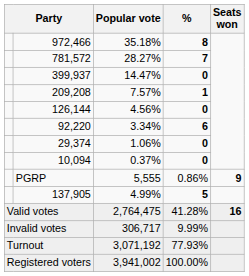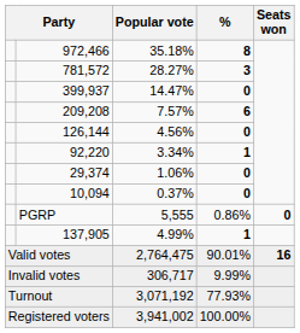 <table class=wikitable style="text-align:right">
 <tr>
 <th colspan=2>Party</th>
 <th>Popular vote</th>
 <th>%</th>
 <th>Seats<br>won</th>
 </tr>
 <tr>
 <td></td>
 <td>972,466</td>
 <td>35.18%</td>
 <td><strong>8</strong></td>
 </tr>
 <tr>
 <td></td>
 <td>781,572</td>
 <td>28.27%</td>
-<td><strong>7</strong></td>
+<td><strong>3</strong></td>
 </tr>
 <tr>
 <td></td>
 <td>399,937</td>
 <td>14.47%</td>
 <td><strong>0</strong></td>
 </tr>
 <tr>
 <td></td>
 <td>209,208</td>
 <td>7.57%</td>
-<td><strong>1</strong></td>
+<td><strong>6</strong></td>
 </tr>
 <tr>
 <td></td>
 <td>126,144</td>
 <td>4.56%</td>
 <td><strong>0</strong></td>
 </tr>
 <tr>
 <td></td>
 <td>92,220</td>
 <td>3.34%</td>
-<td><strong>6</strong></td>
+<td><strong>1</strong></td>
 </tr>
 <tr>
 <td></td>
 <td>29,374</td>
 <td>1.06%</td>
 <td><strong>0</strong></td>
 </tr>
 <tr>
 <td></td>
 <td>10,094</td>
 <td>0.37%</td>
 <td><strong>0</strong></td>
 </tr>
 <tr>
 <td></td>
 <td align=left>PGRP</td>
 <td>5,555</td>
 <td>0.86%</td>
-<td><strong>9</strong></td>
+<td><strong>0</strong></td>
 </tr>
 <tr>
 <td></td>
 <td>137,905</td>
 <td>4.99%</td>
-<td><strong>5</strong></td>
+<td><strong>1</strong></td>
 </tr>
 <tr bgcolor=#efefef>
 <td align=left colspan=2>Valid votes</td>
 <td>2,764,475</td>
-<td>41.28%</td>
+<td>90.01%</td>
 <td><strong>16</strong></td>
 </tr>
 <tr bgcolor=#efefef>
 <td align=left colspan=2>Invalid votes</td>
 <td>306,717</td>
 <td>9.99%</td>
 <td></td>
 </tr>
 <tr bgcolor=#efefef>
 <td align=left colspan=2>Turnout</td>
 <td>3,071,192</td>
 <td>77.93%</td>
 <td></td>
 </tr>
 <tr bgcolor=#efefef>
 <td align=left colspan=2>Registered voters</td>
 <td>3,941,002</td>
 <td>100.00%</td>
 <td></td>
 </tr>
 </table>
